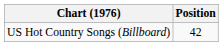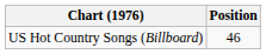 <table class="wikitable">
 <tr>
 <th>Chart (1976)</th>
 <th>Position</th>
 </tr>
 <tr>
 <td>US Hot Country Songs (<em>Billboard</em>)</td>
-<td align="center">42</td>
+<td align="center">46</td>
 </tr>
 </table>
